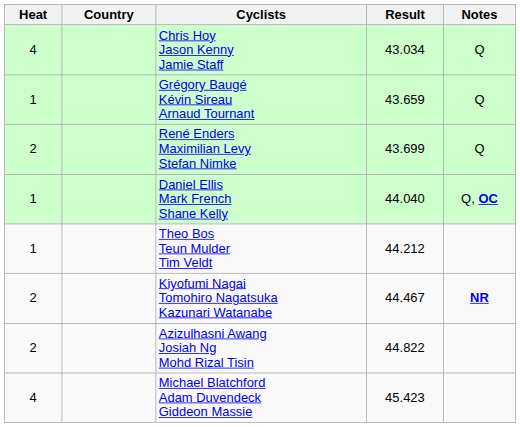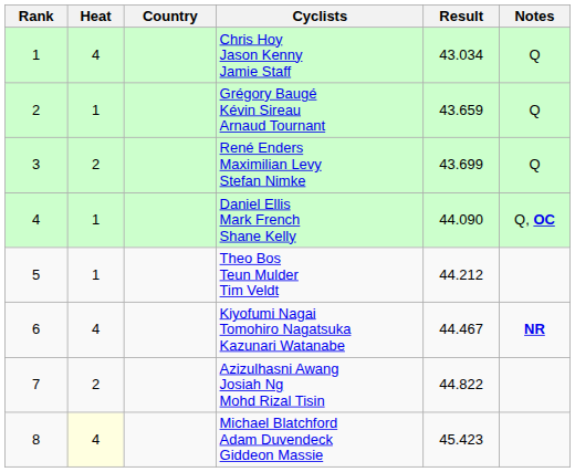 <table class="wikitable sortable" width=50% style="text-align:center;">
 <tr>
+<th>Rank</th>
 <th>Heat</th>
 <th>Country</th>
 <th>Cyclists</th>
 <th>Result</th>
 <th>Notes</th>
 </tr>
 <tr bgcolor=ccffcc>
+<td>1</td>
 <td>4</td>
 <td align=left></td>
 <td align=left><a href='#'>Chris Hoy</a><br><a href='#'>Jason Kenny</a><br><a href='#'>Jamie Staff</a></td>
 <td>43.034</td>
 <td>Q</td>
 </tr>
 <tr bgcolor=ccffcc>
+<td>2</td>
 <td>1</td>
 <td align=left></td>
 <td align=left><a href='#'>Grégory Baugé</a><br><a href='#'>Kévin Sireau</a><br><a href='#'>Arnaud Tournant</a></td>
 <td>43.659</td>
 <td>Q</td>
 </tr>
 <tr bgcolor=ccffcc>
+<td>3</td>
 <td>2</td>
 <td align=left></td>
 <td align=left><a href='#'>René Enders</a><br><a href='#'>Maximilian Levy</a><br><a href='#'>Stefan Nimke</a></td>
 <td>43.699</td>
 <td>Q</td>
 </tr>
 <tr bgcolor=ccffcc>
+<td>4</td>
 <td>1</td>
 <td align=left></td>
 <td align=left><a href='#'>Daniel Ellis</a><br><a href='#'>Mark French</a><br><a href='#'>Shane Kelly</a></td>
-<td>44.040</td>
+<td>44.090</td>
 <td>Q, <strong><a href='#'>OC</a></strong></td>
 </tr>
 <tr>
+<td>5</td>
 <td>1</td>
 <td align=left></td>
 <td align=left><a href='#'>Theo Bos</a><br><a href='#'>Teun Mulder</a><br><a href='#'>Tim Veldt</a></td>
 <td>44.212</td>
 <td></td>
 </tr>
 <tr>
-<td>2</td>
+<td>6</td>
+<td>4</td>
 <td align=left></td>
 <td align=left><a href='#'>Kiyofumi Nagai</a><br><a href='#'>Tomohiro Nagatsuka</a><br><a href='#'>Kazunari Watanabe</a></td>
 <td>44.467</td>
 <td><strong><a href='#'>NR</a></strong></td>
 </tr>
 <tr>
+<td>7</td>
 <td>2</td>
 <td align=left></td>
 <td align=left><a href='#'>Azizulhasni Awang</a><br><a href='#'>Josiah Ng</a><br><a href='#'>Mohd Rizal Tisin</a></td>
 <td>44.822</td>
 <td></td>
 </tr>
 <tr>
-<td>4</td>
+<td>8</td>
+<td style="background: lightyellow;">4</td>
 <td align=left></td>
 <td align=left><a href='#'>Michael Blatchford</a><br><a href='#'>Adam Duvendeck</a><br><a href='#'>Giddeon Massie</a></td>
 <td>45.423</td>
 <td></td>
 </tr>
 </table>
